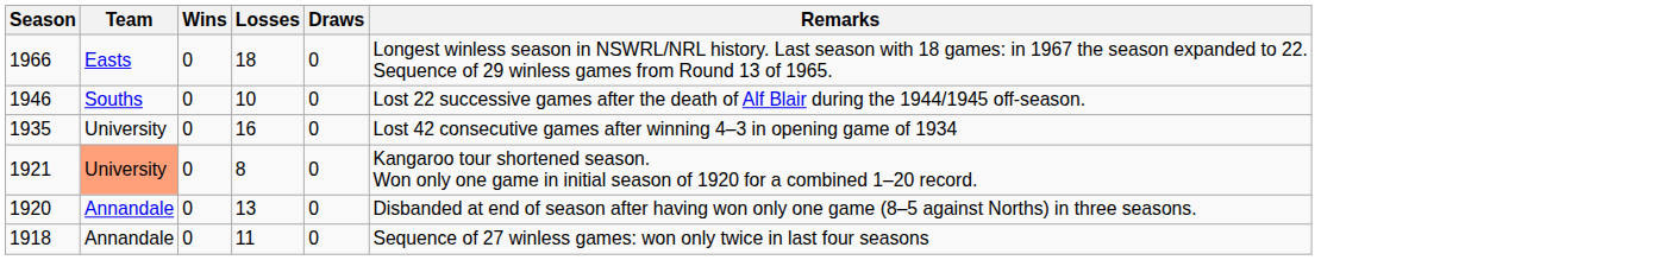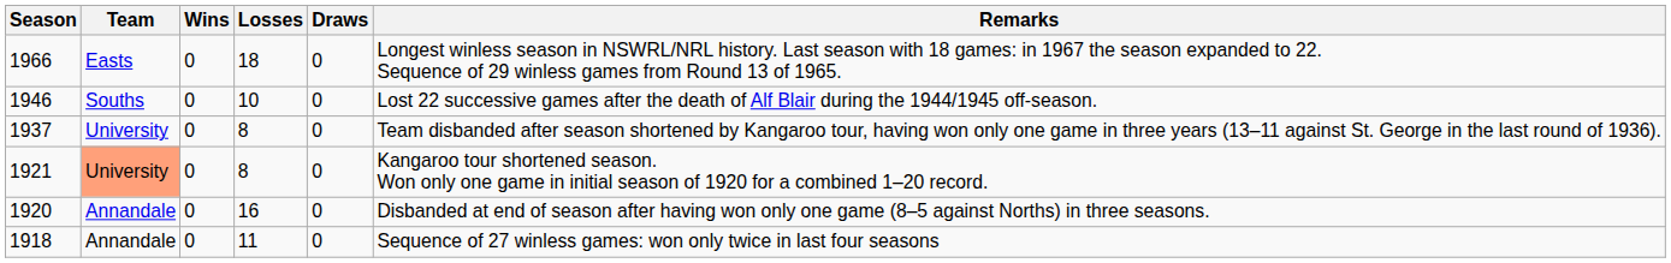 <table class="wikitable sortable">
 <tr>
 <th>Season</th>
 <th>Team</th>
 <th>Wins</th>
 <th>Losses</th>
 <th>Draws</th>
 <th>Remarks</th>
 </tr>
 <tr>
 <td>1966</td>
 <td><a href='#'>Easts</a></td>
 <td>0</td>
 <td>18</td>
 <td>0</td>
 <td>Longest winless season in NSWRL/NRL history. Last season with 18 games: in 1967 the season expanded to 22.<br>Sequence of 29 winless games from Round 13 of 1965.</td>
 </tr>
 <tr>
 <td>1946</td>
 <td><a href='#'>Souths</a></td>
 <td>0</td>
 <td>10</td>
 <td>0</td>
 <td>Lost 22 successive games after the death of <a href='#'>Alf Blair</a> during the 1944/1945 off-season.</td>
 </tr>
 <tr>
-<td>1935</td>
-<td>University</td>
+<td>1937</td>
+<td><a href='#'>University</a></td>
 <td>0</td>
-<td>16</td>
+<td>8</td>
 <td>0</td>
-<td>Lost 42 consecutive games after winning 4–3 in opening game of 1934</td>
+<td>Team disbanded after season shortened by Kangaroo tour, having won only one game in three years (13–11 against St. George in the last round of 1936).</td>
 </tr>
 <tr>
 <td>1921</td>
 <td style="background: lightsalmon;">University</td>
 <td>0</td>
 <td>8</td>
 <td>0</td>
 <td>Kangaroo tour shortened season.<br>Won only one game in initial season of 1920 for a combined 1–20 record.</td>
 </tr>
 <tr>
 <td>1920</td>
 <td><a href='#'>Annandale</a></td>
 <td>0</td>
-<td>13</td>
+<td>16</td>
 <td>0</td>
 <td>Disbanded at end of season after having won only one game (8–5 against Norths) in three seasons.</td>
 </tr>
 <tr>
 <td>1918</td>
 <td>Annandale</td>
 <td>0</td>
 <td>11</td>
 <td>0</td>
 <td>Sequence of 27 winless games: won only twice in last four seasons</td>
 </tr>
 </table>
